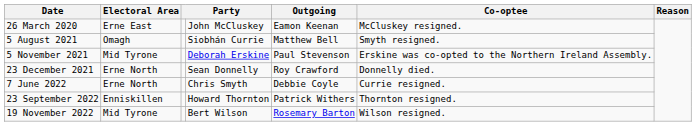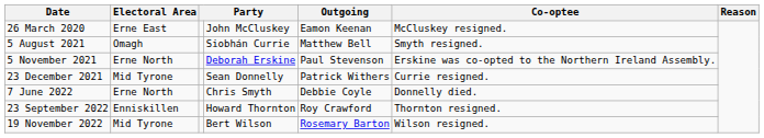 <table class="wikitable" style="font-size: 95%;">
 <tr>
 <th>Date</th>
 <th>Electoral Area</th>
 <th colspan="2">Party</th>
 <th>Outgoing</th>
 <th>Co-optee</th>
 <th>Reason</th>
 </tr>
 <tr>
 <td>26 March 2020</td>
 <td>Erne East</td>
 <td></td>
 <td>John McCluskey</td>
 <td>Eamon Keenan</td>
 <td>McCluskey resigned.</td>
 </tr>
 <tr>
 <td>5 August 2021</td>
 <td>Omagh</td>
 <td></td>
 <td>Siobhán Currie</td>
 <td>Matthew Bell</td>
 <td>Smyth resigned.</td>
 </tr>
 <tr>
 <td>5 November 2021</td>
-<td>Mid Tyrone</td>
+<td>Erne North</td>
 <td></td>
 <td><a href='#'>Deborah Erskine</a></td>
 <td>Paul Stevenson</td>
 <td>Erskine was co-opted to the Northern Ireland Assembly.</td>
 </tr>
 <tr>
 <td>23 December 2021</td>
-<td>Erne North</td>
+<td>Mid Tyrone</td>
 <td></td>
 <td>Sean Donnelly</td>
-<td>Roy Crawford</td>
-<td>Donnelly died.</td>
+<td>Patrick Withers</td>
+<td>Currie resigned.</td>
 </tr>
 <tr>
 <td>7 June 2022</td>
 <td>Erne North</td>
 <td></td>
 <td>Chris Smyth</td>
 <td>Debbie Coyle</td>
-<td>Currie resigned.</td>
+<td>Donnelly died.</td>
 </tr>
 <tr>
 <td>23 September 2022</td>
 <td>Enniskillen</td>
 <td></td>
 <td>Howard Thornton</td>
-<td>Patrick Withers</td>
+<td>Roy Crawford</td>
 <td>Thornton resigned.</td>
 </tr>
 <tr>
 <td>19 November 2022</td>
 <td>Mid Tyrone</td>
 <td></td>
 <td>Bert Wilson</td>
 <td><a href='#'>Rosemary Barton</a></td>
 <td>Wilson resigned.</td>
 </tr>
 </table>
